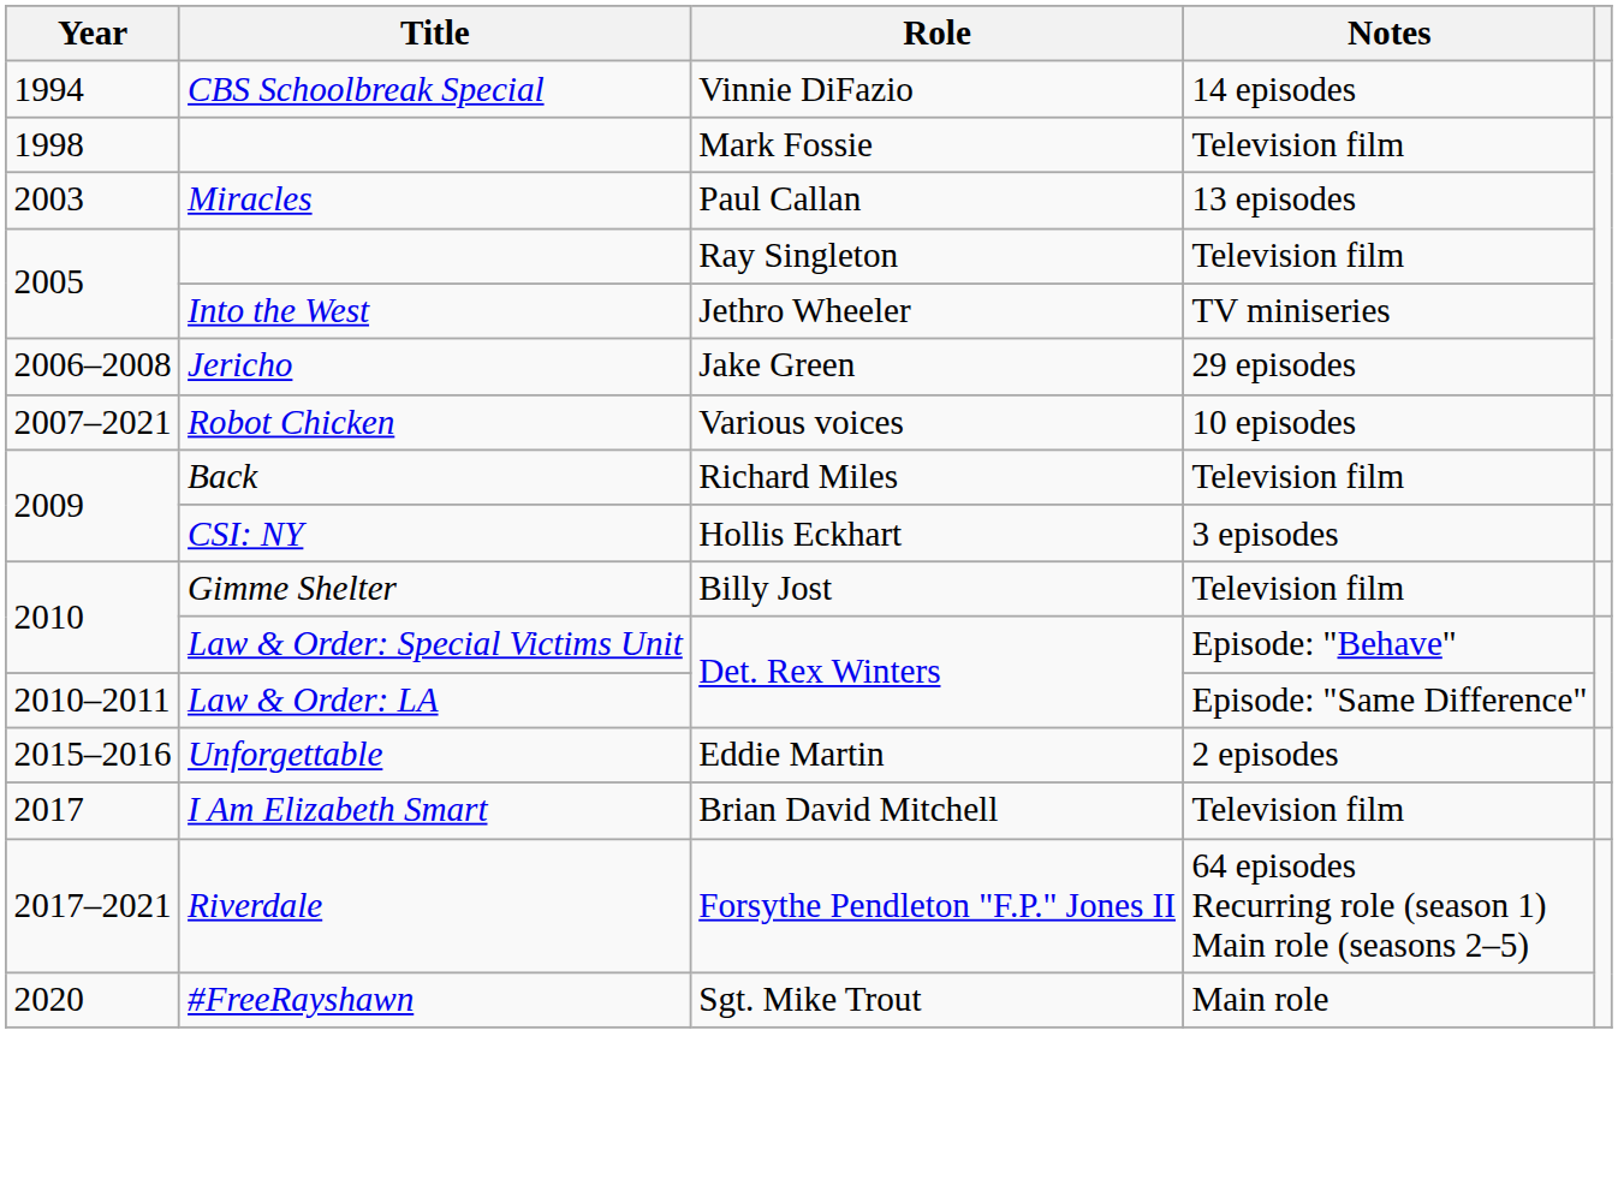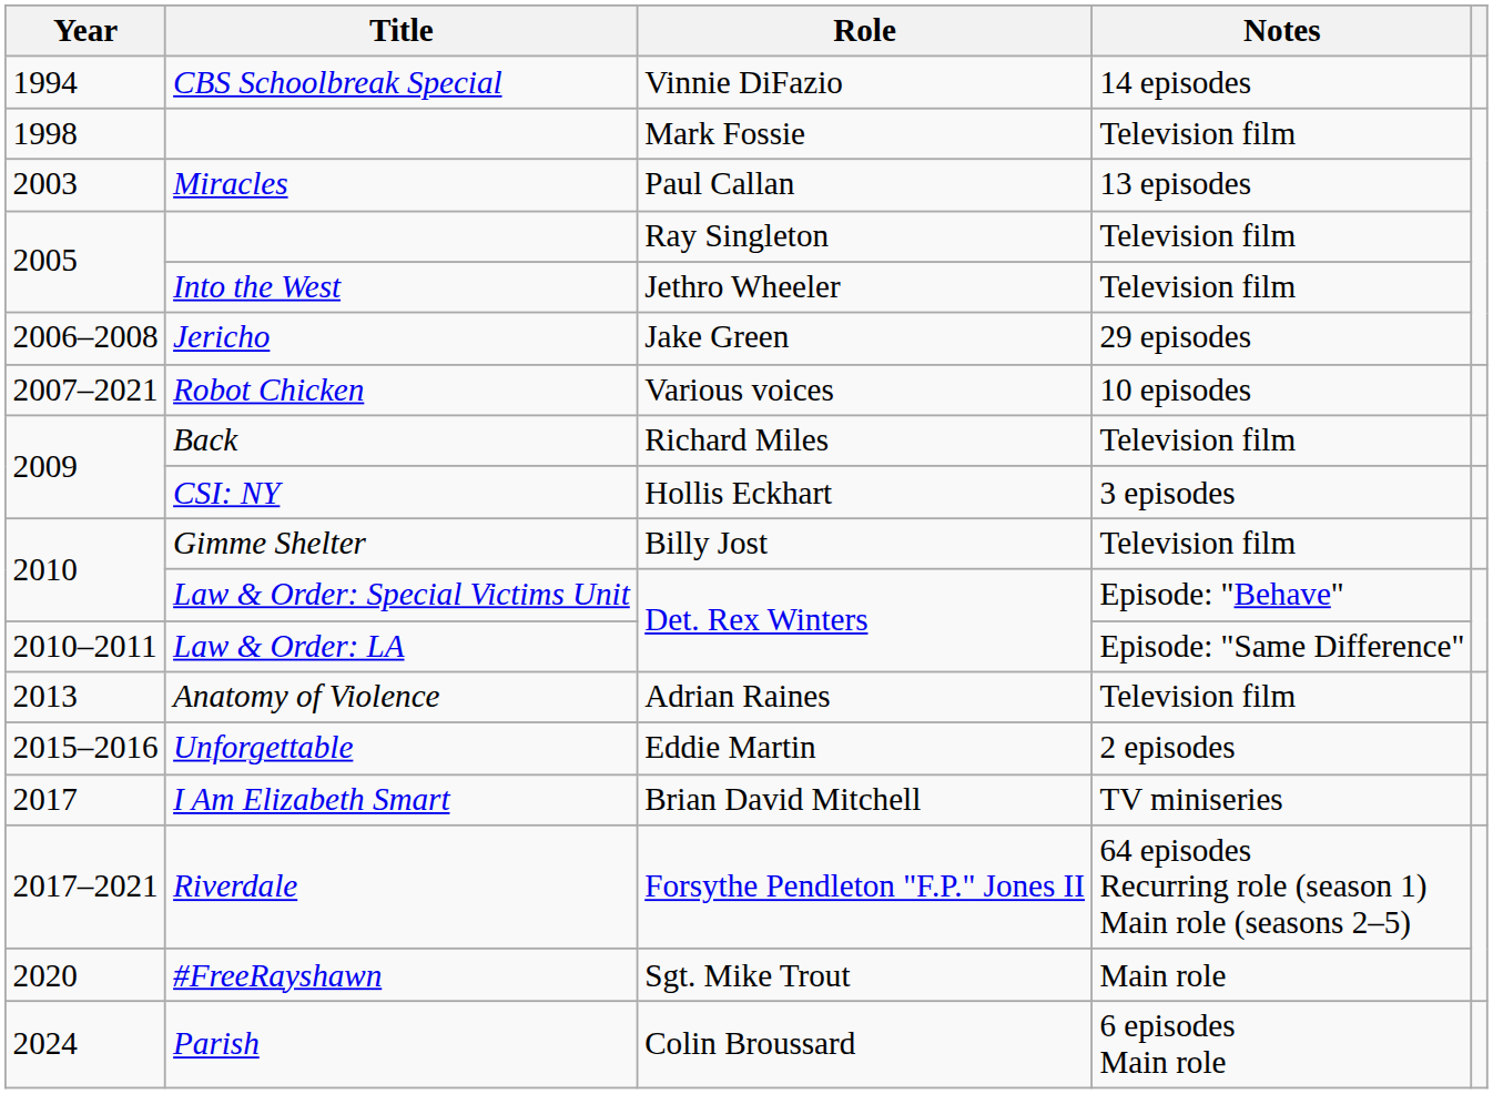 <table class="wikitable sortable">
 <tr>
 <th>Year</th>
 <th>Title</th>
 <th>Role</th>
 <th class="unsortable">Notes</th>
 <th scope="col" class="unsortable"></th>
 </tr>
 <tr>
 <td>1994</td>
 <td><em><a href='#'>CBS Schoolbreak Special</a></em></td>
 <td>Vinnie DiFazio</td>
 <td>14 episodes</td>
 <td></td>
 </tr>
 <tr>
 <td>1998</td>
 <td><em></em></td>
 <td>Mark Fossie</td>
 <td>Television film</td>
 <td rowspan="5"></td>
 </tr>
 <tr>
 <td>2003</td>
 <td><em><a href='#'>Miracles</a></em></td>
 <td>Paul Callan</td>
 <td>13 episodes</td>
 </tr>
 <tr>
 <td rowspan="2">2005</td>
 <td><em></em></td>
 <td>Ray Singleton</td>
 <td>Television film</td>
 </tr>
 <tr>
 <td><em><a href='#'>Into the West</a></em></td>
 <td>Jethro Wheeler</td>
-<td>TV miniseries</td>
+<td>Television film</td>
 </tr>
 <tr>
 <td>2006–2008</td>
 <td><em><a href='#'>Jericho</a></em></td>
 <td>Jake Green</td>
 <td>29 episodes</td>
 </tr>
 <tr>
 <td>2007–2021</td>
 <td><em><a href='#'>Robot Chicken</a></em></td>
 <td>Various voices</td>
 <td>10 episodes</td>
 <td></td>
 </tr>
 <tr>
 <td rowspan="2">2009</td>
 <td><em>Back</em></td>
 <td>Richard Miles</td>
 <td>Television film</td>
 <td></td>
 </tr>
 <tr>
 <td><em><a href='#'>CSI: NY</a></em></td>
 <td>Hollis Eckhart</td>
 <td>3 episodes</td>
 <td></td>
 </tr>
 <tr>
 <td rowspan="2">2010</td>
 <td><em>Gimme Shelter</em></td>
 <td>Billy Jost</td>
 <td>Television film</td>
 <td></td>
 </tr>
 <tr>
 <td><em><a href='#'>Law & Order: Special Victims Unit</a></em></td>
 <td rowspan="2"><a href='#'>Det. Rex Winters</a></td>
 <td>Episode: "<a href='#'>Behave</a>"</td>
 <td rowspan="2"></td>
 </tr>
 <tr>
 <td>2010–2011</td>
 <td><em><a href='#'>Law & Order: LA</a></em></td>
 <td>Episode: "Same Difference"</td>
 </tr>
 <tr>
+<td>2013</td>
+<td><em>Anatomy of Violence</em></td>
+<td>Adrian Raines</td>
+<td>Television film</td>
+<td></td>
+</tr>
+<tr>
 <td>2015–2016</td>
 <td><em><a href='#'>Unforgettable</a></em></td>
 <td>Eddie Martin</td>
 <td>2 episodes</td>
 <td></td>
 </tr>
 <tr>
 <td>2017</td>
 <td><em><a href='#'>I Am Elizabeth Smart</a></em></td>
 <td>Brian David Mitchell</td>
-<td>Television film</td>
+<td>TV miniseries</td>
 <td></td>
 </tr>
 <tr>
 <td>2017–2021</td>
 <td><em><a href='#'>Riverdale</a></em></td>
 <td><a href='#'>Forsythe Pendleton "F.P." Jones II</a></td>
 <td>64 episodes<br>Recurring role (season 1)<br>Main role (seasons 2–5)</td>
 <td rowspan="2"></td>
 </tr>
 <tr>
 <td>2020</td>
 <td><em><a href='#'>#FreeRayshawn</a></em></td>
 <td>Sgt. Mike Trout</td>
 <td>Main role</td>
 </tr>
+<tr>
+<td>2024</td>
+<td><em><a href='#'>Parish</a></em></td>
+<td>Colin Broussard</td>
+<td>6 episodes<br>Main role</td>
+<td></td>
+</tr>
 </table>
